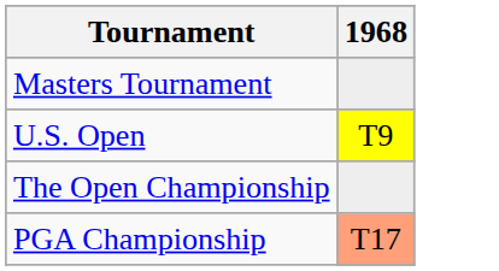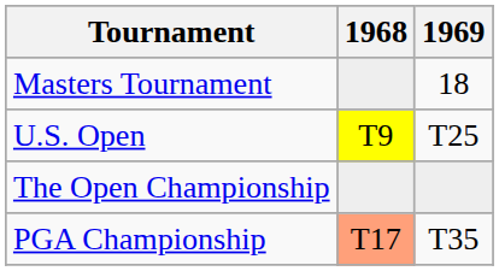 <table class="wikitable" style="font-size:95%;text-align:center;">
 <tr>
 <th>Tournament</th>
 <th>1968</th>
+<th>1969</th>
 </tr>
 <tr>
 <td align=left><a href='#'>Masters Tournament</a></td>
 <td style="background:#eeeeee;"></td>
+<td>18</td>
 </tr>
 <tr>
 <td align=left><a href='#'>U.S. Open</a></td>
 <td style="background:yellow;">T9</td>
+<td>T25</td>
 </tr>
 <tr>
 <td align=left><a href='#'>The Open Championship</a></td>
+<td style="background:#eeeeee;"></td>
 <td style="background:#eeeeee;"></td>
 </tr>
 <tr>
 <td align=left><a href='#'>PGA Championship</a></td>
 <td style="background: lightsalmon;">T17</td>
+<td>T35</td>
 </tr>
 </table>
